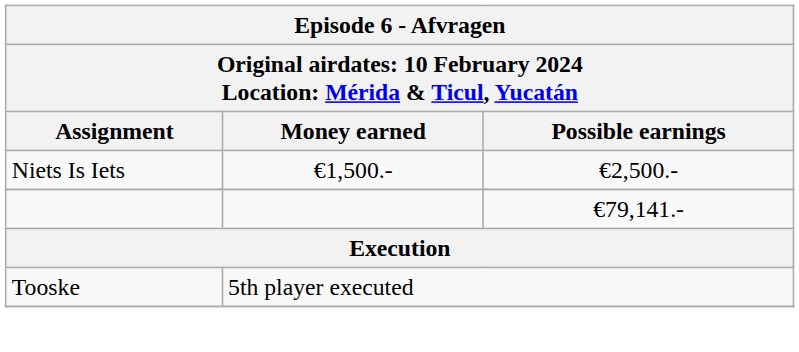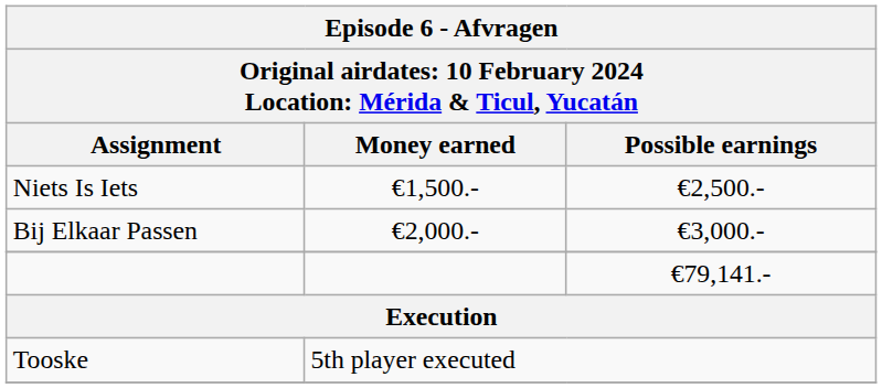 <table class="wikitable" style="font-size: 95%; margin: 10px" align="right" width="40%">
 <tr>
 <th colspan=3>Episode 6 - Afvragen</th>
 </tr>
 <tr>
 <th colspan=3>Original airdates: 10 February 2024<br>Location: <a href='#'>Mérida</a> & <a href='#'>Ticul</a>, <a href='#'>Yucatán</a></th>
 </tr>
 <tr>
 <th>Assignment</th>
 <th>Money earned</th>
 <th>Possible earnings</th>
 </tr>
 <tr>
 <td>Niets Is Iets</td>
 <td align="center">€1,500.-</td>
 <td align="center">€2,500.-</td>
 </tr>
 <tr>
+<td>Bij Elkaar Passen</td>
+<td align="center">€2,000.-</td>
+<td align="center">€3,000.-</td>
+</tr>
+<tr>
 </tr>
 <tr>
 <td><strong></strong></td>
 <td align="center"><strong></strong></td>
 <td align="center">€79,141.-</td>
 </tr>
 <tr>
 <th colspan=3>Execution</th>
 </tr>
 <tr>
 <td>Tooske</td>
 <td colspan=2>5th player executed</td>
 </tr>
 <tr>
 </tr>
 </table>
